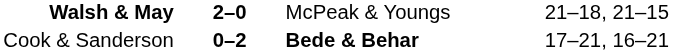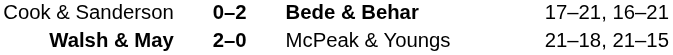 <table>
 <tr>
 <th width=200></th>
 <th width=80></th>
 <th width=200></th>
 <th width=220></th>
 </tr>
 <tr>
+<td align=right>Cook & Sanderson</td>
+<td align=center><strong>0–2</strong></td>
+<td align=left><strong>Bede & Behar</strong></td>
+<td>17–21, 16–21</td>
+</tr>
+<tr>
 <td align=right><strong>Walsh & May</strong></td>
 <td align=center><strong>2–0</strong></td>
 <td align=left>McPeak & Youngs</td>
 <td>21–18, 21–15</td>
 </tr>
-<tr>
-<td align=right>Cook & Sanderson</td>
-<td align=center><strong>0–2</strong></td>
-<td align=left><strong>Bede & Behar</strong></td>
-<td>17–21, 16–21</td>
-</tr>
 </table>
